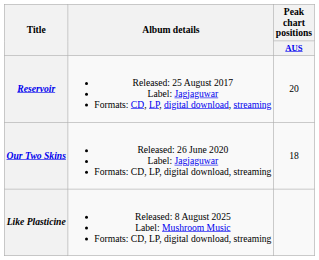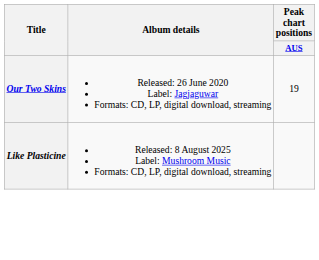 <table class="wikitable plainrowheaders" style="text-align:center;">
 <tr>
 <th scope="col" rowspan="2">Title</th>
 <th scope="col" rowspan="2">Album details</th>
 <th scope="col" colspan="1">Peak chart positions</th>
 </tr>
 <tr>
 <th scope="col" style="width:3em;font-size:90%;"><a href='#'>AUS</a><br></th>
 </tr>
 <tr>
-<th scope="row"><em><a href='#'>Reservoir</a></em></th>
-<td><br><ul><li>Released: 25 August 2017</li><li>Label: <a href='#'>Jagjaguwar</a></li><li>Formats: <a href='#'>CD</a>, <a href='#'>LP</a>, <a href='#'>digital download</a>, <a href='#'>streaming</a></li></ul></td>
-<td>20</td>
-</tr>
-<tr>
 <th scope="row"><em><a href='#'>Our Two Skins</a></em></th>
 <td><br><ul><li>Released: 26 June 2020</li><li>Label: <a href='#'>Jagjaguwar</a></li><li>Formats: CD, LP, digital download, streaming</li></ul></td>
-<td>18<br></td>
+<td>19<br></td>
 </tr>
 <tr>
 <th scope="row"><em>Like Plasticine</em></th>
 <td><br><ul><li>Released: 8 August 2025</li><li>Label: <a href='#'>Mushroom Music</a></li><li>Formats: CD, LP, digital download, streaming</li></ul></td>
 <td></td>
 </tr>
 </table>
